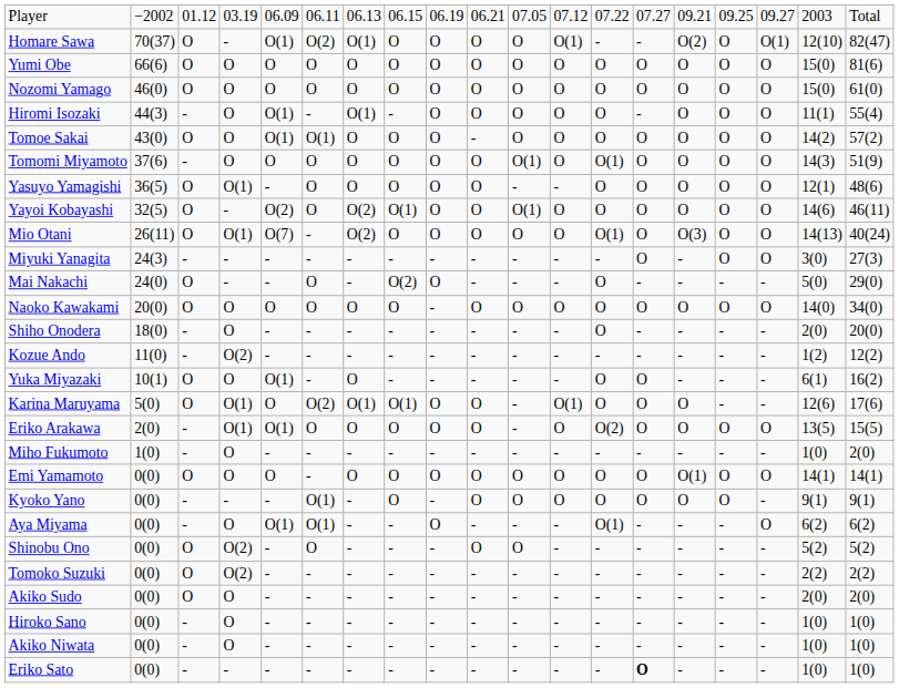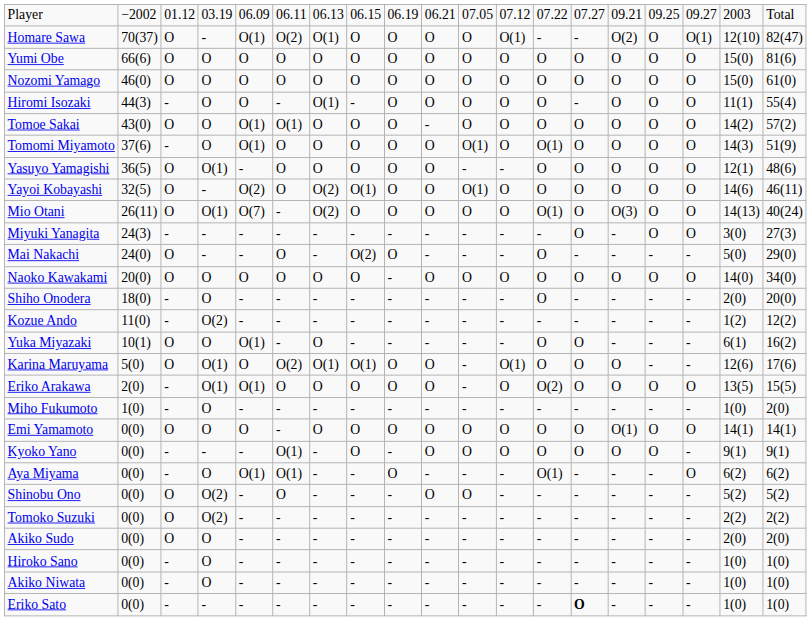 <table class="wikitable" style="text-align:left;">
 <tr>
 <td>Player</td>
 <td>−2002</td>
 <td>01.12</td>
 <td>03.19</td>
 <td>06.09</td>
 <td>06.11</td>
 <td>06.13</td>
 <td>06.15</td>
 <td>06.19</td>
 <td>06.21</td>
 <td>07.05</td>
 <td>07.12</td>
 <td>07.22</td>
 <td>07.27</td>
 <td>09.21</td>
 <td>09.25</td>
 <td>09.27</td>
 <td>2003</td>
 <td>Total</td>
 </tr>
 <tr>
 <td><a href='#'>Homare Sawa</a></td>
 <td>70(37)</td>
 <td>O</td>
 <td>-</td>
 <td>O(1)</td>
 <td>O(2)</td>
 <td>O(1)</td>
 <td>O</td>
 <td>O</td>
 <td>O</td>
 <td>O</td>
 <td>O(1)</td>
 <td>-</td>
 <td>-</td>
 <td>O(2)</td>
 <td>O</td>
 <td>O(1)</td>
 <td>12(10)</td>
 <td>82(47)</td>
 </tr>
 <tr>
 <td><a href='#'>Yumi Obe</a></td>
 <td>66(6)</td>
 <td>O</td>
 <td>O</td>
 <td>O</td>
 <td>O</td>
 <td>O</td>
 <td>O</td>
 <td>O</td>
 <td>O</td>
 <td>O</td>
 <td>O</td>
 <td>O</td>
 <td>O</td>
 <td>O</td>
 <td>O</td>
 <td>O</td>
 <td>15(0)</td>
 <td>81(6)</td>
 </tr>
 <tr>
 <td><a href='#'>Nozomi Yamago</a></td>
 <td>46(0)</td>
 <td>O</td>
 <td>O</td>
 <td>O</td>
 <td>O</td>
 <td>O</td>
 <td>O</td>
 <td>O</td>
 <td>O</td>
 <td>O</td>
 <td>O</td>
 <td>O</td>
 <td>O</td>
 <td>O</td>
 <td>O</td>
 <td>O</td>
 <td>15(0)</td>
 <td>61(0)</td>
 </tr>
 <tr>
 <td><a href='#'>Hiromi Isozaki</a></td>
 <td>44(3)</td>
 <td>-</td>
 <td>O</td>
-<td>O(1)</td>
+<td>O</td>
 <td>-</td>
 <td>O(1)</td>
 <td>-</td>
 <td>O</td>
 <td>O</td>
 <td>O</td>
 <td>O</td>
 <td>O</td>
 <td>-</td>
 <td>O</td>
 <td>O</td>
 <td>O</td>
 <td>11(1)</td>
 <td>55(4)</td>
 </tr>
 <tr>
 <td><a href='#'>Tomoe Sakai</a></td>
 <td>43(0)</td>
 <td>O</td>
 <td>O</td>
 <td>O(1)</td>
 <td>O(1)</td>
 <td>O</td>
 <td>O</td>
 <td>O</td>
 <td>-</td>
 <td>O</td>
 <td>O</td>
 <td>O</td>
 <td>O</td>
 <td>O</td>
 <td>O</td>
 <td>O</td>
 <td>14(2)</td>
 <td>57(2)</td>
 </tr>
 <tr>
 <td><a href='#'>Tomomi Miyamoto</a></td>
 <td>37(6)</td>
 <td>-</td>
 <td>O</td>
-<td>O</td>
+<td>O(1)</td>
 <td>O</td>
 <td>O</td>
 <td>O</td>
 <td>O</td>
 <td>O</td>
 <td>O(1)</td>
 <td>O</td>
 <td>O(1)</td>
 <td>O</td>
 <td>O</td>
 <td>O</td>
 <td>O</td>
 <td>14(3)</td>
 <td>51(9)</td>
 </tr>
 <tr>
 <td><a href='#'>Yasuyo Yamagishi</a></td>
 <td>36(5)</td>
 <td>O</td>
 <td>O(1)</td>
 <td>-</td>
 <td>O</td>
 <td>O</td>
 <td>O</td>
 <td>O</td>
 <td>O</td>
 <td>-</td>
 <td>-</td>
 <td>O</td>
 <td>O</td>
 <td>O</td>
 <td>O</td>
 <td>O</td>
 <td>12(1)</td>
 <td>48(6)</td>
 </tr>
 <tr>
 <td><a href='#'>Yayoi Kobayashi</a></td>
 <td>32(5)</td>
 <td>O</td>
 <td>-</td>
 <td>O(2)</td>
 <td>O</td>
 <td>O(2)</td>
 <td>O(1)</td>
 <td>O</td>
 <td>O</td>
 <td>O(1)</td>
 <td>O</td>
 <td>O</td>
 <td>O</td>
 <td>O</td>
 <td>O</td>
 <td>O</td>
 <td>14(6)</td>
 <td>46(11)</td>
 </tr>
 <tr>
 <td><a href='#'>Mio Otani</a></td>
 <td>26(11)</td>
 <td>O</td>
 <td>O(1)</td>
 <td>O(7)</td>
 <td>-</td>
 <td>O(2)</td>
 <td>O</td>
 <td>O</td>
 <td>O</td>
 <td>O</td>
 <td>O</td>
 <td>O(1)</td>
 <td>O</td>
 <td>O(3)</td>
 <td>O</td>
 <td>O</td>
 <td>14(13)</td>
 <td>40(24)</td>
 </tr>
 <tr>
 <td><a href='#'>Miyuki Yanagita</a></td>
 <td>24(3)</td>
 <td>-</td>
 <td>-</td>
 <td>-</td>
 <td>-</td>
 <td>-</td>
 <td>-</td>
 <td>-</td>
 <td>-</td>
 <td>-</td>
 <td>-</td>
 <td>-</td>
 <td>O</td>
 <td>-</td>
 <td>O</td>
 <td>O</td>
 <td>3(0)</td>
 <td>27(3)</td>
 </tr>
 <tr>
 <td><a href='#'>Mai Nakachi</a></td>
 <td>24(0)</td>
 <td>O</td>
 <td>-</td>
 <td>-</td>
 <td>O</td>
 <td>-</td>
 <td>O(2)</td>
 <td>O</td>
 <td>-</td>
 <td>-</td>
 <td>-</td>
 <td>O</td>
 <td>-</td>
 <td>-</td>
 <td>-</td>
 <td>-</td>
 <td>5(0)</td>
 <td>29(0)</td>
 </tr>
 <tr>
 <td><a href='#'>Naoko Kawakami</a></td>
 <td>20(0)</td>
 <td>O</td>
 <td>O</td>
 <td>O</td>
 <td>O</td>
 <td>O</td>
 <td>O</td>
 <td>-</td>
 <td>O</td>
 <td>O</td>
 <td>O</td>
 <td>O</td>
 <td>O</td>
 <td>O</td>
 <td>O</td>
 <td>O</td>
 <td>14(0)</td>
 <td>34(0)</td>
 </tr>
 <tr>
 <td><a href='#'>Shiho Onodera</a></td>
 <td>18(0)</td>
 <td>-</td>
 <td>O</td>
 <td>-</td>
 <td>-</td>
 <td>-</td>
 <td>-</td>
 <td>-</td>
 <td>-</td>
 <td>-</td>
 <td>-</td>
 <td>O</td>
 <td>-</td>
 <td>-</td>
 <td>-</td>
 <td>-</td>
 <td>2(0)</td>
 <td>20(0)</td>
 </tr>
 <tr>
 <td><a href='#'>Kozue Ando</a></td>
 <td>11(0)</td>
 <td>-</td>
 <td>O(2)</td>
 <td>-</td>
 <td>-</td>
 <td>-</td>
 <td>-</td>
 <td>-</td>
 <td>-</td>
 <td>-</td>
 <td>-</td>
 <td>-</td>
 <td>-</td>
 <td>-</td>
 <td>-</td>
 <td>-</td>
 <td>1(2)</td>
 <td>12(2)</td>
 </tr>
 <tr>
 <td><a href='#'>Yuka Miyazaki</a></td>
 <td>10(1)</td>
 <td>O</td>
 <td>O</td>
 <td>O(1)</td>
 <td>-</td>
 <td>O</td>
 <td>-</td>
 <td>-</td>
 <td>-</td>
 <td>-</td>
 <td>-</td>
 <td>O</td>
 <td>O</td>
 <td>-</td>
 <td>-</td>
 <td>-</td>
 <td>6(1)</td>
 <td>16(2)</td>
 </tr>
 <tr>
 <td><a href='#'>Karina Maruyama</a></td>
 <td>5(0)</td>
 <td>O</td>
 <td>O(1)</td>
 <td>O</td>
 <td>O(2)</td>
 <td>O(1)</td>
 <td>O(1)</td>
 <td>O</td>
 <td>O</td>
 <td>-</td>
 <td>O(1)</td>
 <td>O</td>
 <td>O</td>
 <td>O</td>
 <td>-</td>
 <td>-</td>
 <td>12(6)</td>
 <td>17(6)</td>
 </tr>
 <tr>
 <td><a href='#'>Eriko Arakawa</a></td>
 <td>2(0)</td>
 <td>-</td>
 <td>O(1)</td>
 <td>O(1)</td>
 <td>O</td>
 <td>O</td>
 <td>O</td>
 <td>O</td>
 <td>O</td>
 <td>-</td>
 <td>O</td>
 <td>O(2)</td>
 <td>O</td>
 <td>O</td>
 <td>O</td>
 <td>O</td>
 <td>13(5)</td>
 <td>15(5)</td>
 </tr>
 <tr>
 <td><a href='#'>Miho Fukumoto</a></td>
 <td>1(0)</td>
 <td>-</td>
 <td>O</td>
 <td>-</td>
 <td>-</td>
 <td>-</td>
 <td>-</td>
 <td>-</td>
 <td>-</td>
 <td>-</td>
 <td>-</td>
 <td>-</td>
 <td>-</td>
 <td>-</td>
 <td>-</td>
 <td>-</td>
 <td>1(0)</td>
 <td>2(0)</td>
 </tr>
 <tr>
 <td><a href='#'>Emi Yamamoto</a></td>
 <td>0(0)</td>
 <td>O</td>
 <td>O</td>
 <td>O</td>
 <td>-</td>
 <td>O</td>
 <td>O</td>
 <td>O</td>
 <td>O</td>
 <td>O</td>
 <td>O</td>
 <td>O</td>
 <td>O</td>
 <td>O(1)</td>
 <td>O</td>
 <td>O</td>
 <td>14(1)</td>
 <td>14(1)</td>
 </tr>
 <tr>
 <td><a href='#'>Kyoko Yano</a></td>
 <td>0(0)</td>
 <td>-</td>
 <td>-</td>
 <td>-</td>
 <td>O(1)</td>
 <td>-</td>
 <td>O</td>
 <td>-</td>
 <td>O</td>
 <td>O</td>
 <td>O</td>
 <td>O</td>
 <td>O</td>
 <td>O</td>
 <td>O</td>
 <td>-</td>
 <td>9(1)</td>
 <td>9(1)</td>
 </tr>
 <tr>
 <td><a href='#'>Aya Miyama</a></td>
 <td>0(0)</td>
 <td>-</td>
 <td>O</td>
 <td>O(1)</td>
 <td>O(1)</td>
 <td>-</td>
 <td>-</td>
 <td>O</td>
 <td>-</td>
 <td>-</td>
 <td>-</td>
 <td>O(1)</td>
 <td>-</td>
 <td>-</td>
 <td>-</td>
 <td>O</td>
 <td>6(2)</td>
 <td>6(2)</td>
 </tr>
 <tr>
 <td><a href='#'>Shinobu Ono</a></td>
 <td>0(0)</td>
 <td>O</td>
 <td>O(2)</td>
 <td>-</td>
 <td>O</td>
 <td>-</td>
 <td>-</td>
 <td>-</td>
 <td>O</td>
 <td>O</td>
 <td>-</td>
 <td>-</td>
 <td>-</td>
 <td>-</td>
 <td>-</td>
 <td>-</td>
 <td>5(2)</td>
 <td>5(2)</td>
 </tr>
 <tr>
 <td><a href='#'>Tomoko Suzuki</a></td>
 <td>0(0)</td>
 <td>O</td>
 <td>O(2)</td>
 <td>-</td>
 <td>-</td>
 <td>-</td>
 <td>-</td>
 <td>-</td>
 <td>-</td>
 <td>-</td>
 <td>-</td>
 <td>-</td>
 <td>-</td>
 <td>-</td>
 <td>-</td>
 <td>-</td>
 <td>2(2)</td>
 <td>2(2)</td>
 </tr>
 <tr>
 <td><a href='#'>Akiko Sudo</a></td>
 <td>0(0)</td>
 <td>O</td>
 <td>O</td>
 <td>-</td>
 <td>-</td>
 <td>-</td>
 <td>-</td>
 <td>-</td>
 <td>-</td>
 <td>-</td>
 <td>-</td>
 <td>-</td>
 <td>-</td>
 <td>-</td>
 <td>-</td>
 <td>-</td>
 <td>2(0)</td>
 <td>2(0)</td>
 </tr>
 <tr>
 <td><a href='#'>Hiroko Sano</a></td>
 <td>0(0)</td>
 <td>-</td>
 <td>O</td>
 <td>-</td>
 <td>-</td>
 <td>-</td>
 <td>-</td>
 <td>-</td>
 <td>-</td>
 <td>-</td>
 <td>-</td>
 <td>-</td>
 <td>-</td>
 <td>-</td>
 <td>-</td>
 <td>-</td>
 <td>1(0)</td>
 <td>1(0)</td>
 </tr>
 <tr>
 <td><a href='#'>Akiko Niwata</a></td>
 <td>0(0)</td>
 <td>-</td>
 <td>O</td>
 <td>-</td>
 <td>-</td>
 <td>-</td>
 <td>-</td>
 <td>-</td>
 <td>-</td>
 <td>-</td>
 <td>-</td>
 <td>-</td>
 <td>-</td>
 <td>-</td>
 <td>-</td>
 <td>-</td>
 <td>1(0)</td>
 <td>1(0)</td>
 </tr>
 <tr>
 <td><a href='#'>Eriko Sato</a></td>
 <td>0(0)</td>
 <td>-</td>
 <td>-</td>
 <td>-</td>
 <td>-</td>
 <td>-</td>
 <td>-</td>
 <td>-</td>
 <td>-</td>
 <td>-</td>
 <td>-</td>
 <td>-</td>
 <td><strong>O</strong></td>
 <td>-</td>
 <td>-</td>
 <td>-</td>
 <td>1(0)</td>
 <td>1(0)</td>
 </tr>
 </table>
